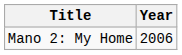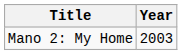 <table class="wikitable">
 <tr>
 <th>Title</th>
 <th>Year</th>
 </tr>
 <tr>
 <td>Mano 2: My Home</td>
-<td>2006</td>
+<td>2003</td>
 </tr>
 </table>
